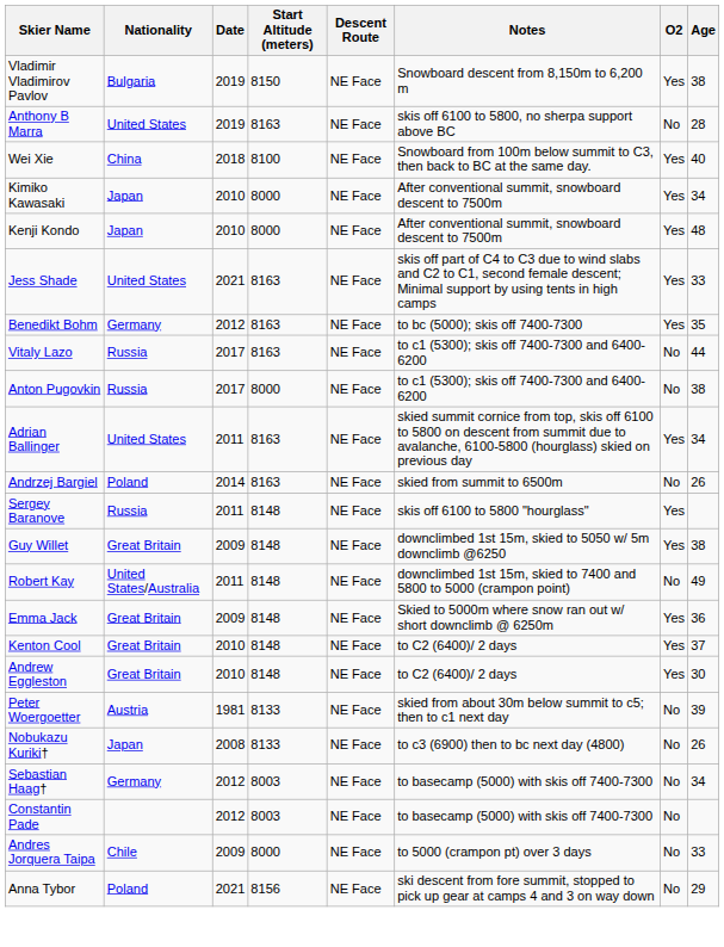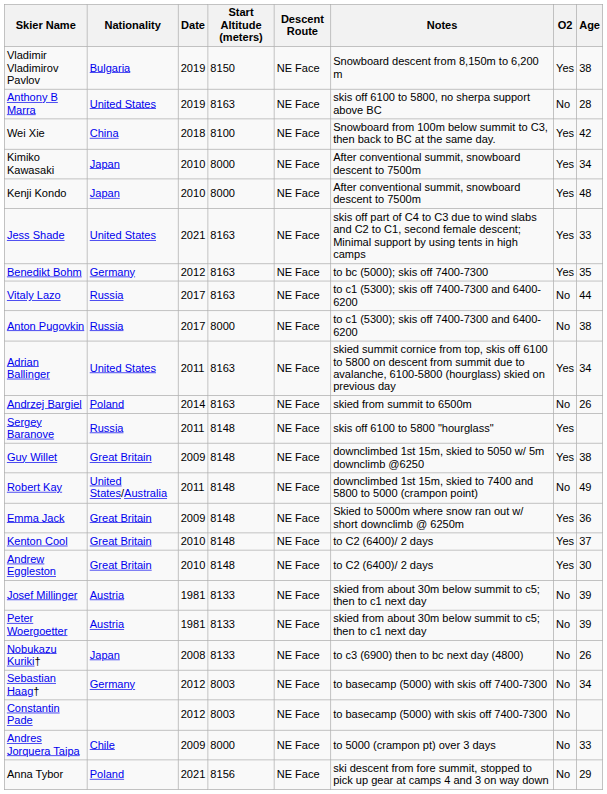 <table class="wikitable sortable">
 <tr>
 <th scope="col">Skier Name</th>
 <th scope="col">Nationality</th>
 <th scope="col">Date</th>
 <th scope="col">Start Altitude (meters)</th>
 <th scope="col">Descent Route</th>
 <th scope="col">Notes</th>
 <th scope="col">O2</th>
 <th scope="col">Age</th>
 </tr>
 <tr>
 <td>Vladimir Vladimirov Pavlov</td>
 <td><a href='#'>Bulgaria</a></td>
 <td>2019</td>
 <td>8150</td>
 <td>NE Face</td>
 <td>Snowboard descent from 8,150m to 6,200 m</td>
 <td>Yes</td>
 <td>38</td>
 </tr>
 <tr>
 <td><a href='#'>Anthony B Marra</a></td>
 <td><a href='#'>United States</a></td>
 <td>2019</td>
 <td>8163</td>
 <td>NE Face</td>
 <td>skis off 6100 to 5800, no sherpa support above BC</td>
 <td>No</td>
 <td>28</td>
 </tr>
 <tr>
 <td>Wei Xie</td>
 <td><a href='#'>China</a></td>
 <td>2018</td>
 <td>8100</td>
 <td>NE Face</td>
 <td>Snowboard from 100m below summit to C3, then back to BC at the same day.</td>
 <td>Yes</td>
-<td>40</td>
+<td>42</td>
 </tr>
 <tr>
 <td>Kimiko Kawasaki</td>
 <td><a href='#'>Japan</a></td>
 <td>2010</td>
 <td>8000</td>
 <td>NE Face</td>
 <td>After conventional summit, snowboard descent to 7500m</td>
 <td>Yes</td>
 <td>34</td>
 </tr>
 <tr>
 <td>Kenji Kondo</td>
 <td><a href='#'>Japan</a></td>
 <td>2010</td>
 <td>8000</td>
 <td>NE Face</td>
 <td>After conventional summit, snowboard descent to 7500m</td>
 <td>Yes</td>
 <td>48</td>
 </tr>
 <tr>
 <td><a href='#'>Jess Shade</a></td>
 <td><a href='#'>United States</a></td>
 <td>2021</td>
 <td>8163</td>
 <td>NE Face</td>
 <td>skis off part of C4 to C3 due to wind slabs and C2 to C1, second female descent; Minimal support by using tents in high camps</td>
 <td>Yes</td>
 <td>33</td>
 </tr>
 <tr>
 <td><a href='#'>Benedikt Bohm</a></td>
 <td><a href='#'>Germany</a></td>
 <td>2012</td>
 <td>8163</td>
 <td>NE Face</td>
 <td>to bc (5000); skis off 7400-7300</td>
 <td>Yes</td>
 <td>35</td>
 </tr>
 <tr>
 <td><a href='#'>Vitaly Lazo</a></td>
 <td><a href='#'>Russia</a></td>
 <td>2017</td>
 <td>8163</td>
 <td>NE Face</td>
 <td>to c1 (5300); skis off 7400-7300 and 6400-6200</td>
 <td>No</td>
 <td>44</td>
 </tr>
 <tr>
 <td><a href='#'>Anton Pugovkin</a></td>
 <td><a href='#'>Russia</a></td>
 <td>2017</td>
 <td>8000</td>
 <td>NE Face</td>
 <td>to c1 (5300); skis off 7400-7300 and 6400-6200</td>
 <td>No</td>
 <td>38</td>
 </tr>
 <tr>
 <td><a href='#'>Adrian Ballinger</a></td>
 <td><a href='#'>United States</a></td>
 <td>2011</td>
 <td>8163</td>
 <td>NE Face</td>
 <td>skied summit cornice from top, skis off 6100 to 5800 on descent from summit due to avalanche, 6100-5800 (hourglass) skied on previous day</td>
 <td>Yes</td>
 <td>34</td>
 </tr>
 <tr>
 <td><a href='#'>Andrzej Bargiel</a></td>
 <td><a href='#'>Poland</a></td>
 <td>2014</td>
 <td>8163</td>
 <td>NE Face</td>
 <td>skied from summit to 6500m</td>
 <td>No</td>
 <td>26</td>
 </tr>
 <tr>
 <td><a href='#'>Sergey Baranove</a></td>
 <td><a href='#'>Russia</a></td>
 <td>2011</td>
 <td>8148</td>
 <td>NE Face</td>
 <td>skis off 6100 to 5800 "hourglass"</td>
 <td>Yes</td>
 <td></td>
 </tr>
 <tr>
 <td><a href='#'>Guy Willet</a></td>
 <td><a href='#'>Great Britain</a></td>
 <td>2009</td>
 <td>8148</td>
 <td>NE Face</td>
 <td>downclimbed 1st 15m, skied to 5050 w/ 5m downclimb @6250</td>
 <td>Yes</td>
 <td>38</td>
 </tr>
 <tr>
 <td><a href='#'>Robert Kay</a></td>
 <td><a href='#'>United States</a>/<a href='#'>Australia</a></td>
 <td>2011</td>
 <td>8148</td>
 <td>NE Face</td>
 <td>downclimbed 1st 15m, skied to 7400 and 5800 to 5000 (crampon point)</td>
 <td>No</td>
 <td>49</td>
 </tr>
 <tr>
 <td><a href='#'>Emma Jack</a></td>
 <td><a href='#'>Great Britain</a></td>
 <td>2009</td>
 <td>8148</td>
 <td>NE Face</td>
 <td>Skied to 5000m where snow ran out w/ short downclimb @ 6250m</td>
 <td>Yes</td>
 <td>36</td>
 </tr>
 <tr>
 <td><a href='#'>Kenton Cool</a></td>
 <td><a href='#'>Great Britain</a></td>
 <td>2010</td>
 <td>8148</td>
 <td>NE Face</td>
 <td>to C2 (6400)/ 2 days</td>
 <td>Yes</td>
 <td>37</td>
 </tr>
 <tr>
 <td><a href='#'>Andrew Eggleston</a></td>
 <td><a href='#'>Great Britain</a></td>
 <td>2010</td>
 <td>8148</td>
 <td>NE Face</td>
 <td>to C2 (6400)/ 2 days</td>
 <td>Yes</td>
 <td>30</td>
 </tr>
 <tr>
+<td><a href='#'>Josef Millinger</a></td>
+<td><a href='#'>Austria</a></td>
+<td>1981</td>
+<td>8133</td>
+<td>NE Face</td>
+<td>skied from about 30m below summit to c5; then to c1 next day</td>
+<td>No</td>
+<td>39</td>
+</tr>
+<tr>
 <td><a href='#'>Peter Woergoetter</a></td>
 <td><a href='#'>Austria</a></td>
 <td>1981</td>
 <td>8133</td>
 <td>NE Face</td>
 <td>skied from about 30m below summit to c5; then to c1 next day</td>
 <td>No</td>
 <td>39</td>
 </tr>
 <tr>
 <td><a href='#'>Nobukazu Kuriki</a>† </td>
 <td><a href='#'>Japan</a></td>
 <td>2008</td>
 <td>8133</td>
 <td>NE Face</td>
 <td>to c3 (6900) then to bc next day (4800)</td>
 <td>No</td>
 <td>26</td>
 </tr>
 <tr>
 <td><a href='#'>Sebastian Haag</a>†</td>
 <td><a href='#'>Germany</a></td>
 <td>2012</td>
 <td>8003</td>
 <td>NE Face</td>
 <td>to basecamp (5000) with skis off 7400-7300</td>
 <td>No</td>
 <td>34</td>
 </tr>
 <tr>
 <td><a href='#'>Constantin Pade</a></td>
 <td></td>
 <td>2012</td>
 <td>8003</td>
 <td>NE Face</td>
 <td>to basecamp (5000) with skis off 7400-7300</td>
 <td>No</td>
 <td></td>
 </tr>
 <tr>
 <td><a href='#'>Andres Jorquera Taipa</a></td>
 <td><a href='#'>Chile</a></td>
 <td>2009</td>
 <td>8000</td>
 <td>NE Face</td>
 <td>to 5000 (crampon pt) over 3 days</td>
 <td>No</td>
 <td>33</td>
 </tr>
 <tr>
 <td>Anna Tybor</td>
 <td><a href='#'>Poland</a></td>
 <td>2021</td>
 <td>8156</td>
 <td>NE Face</td>
 <td>ski descent from fore summit, stopped to pick up gear at camps 4 and 3 on way down</td>
 <td>No</td>
 <td>29</td>
 </tr>
 </table>
